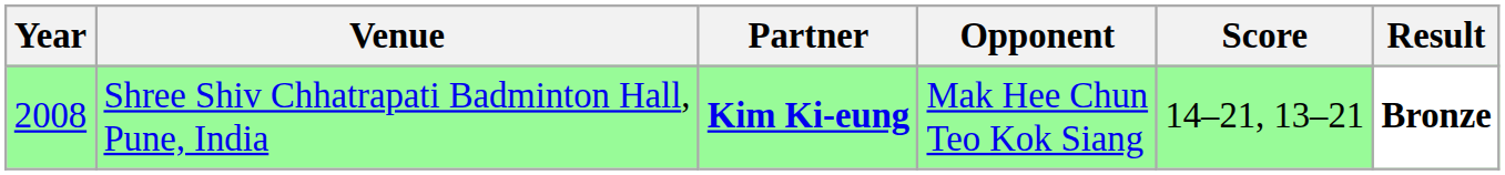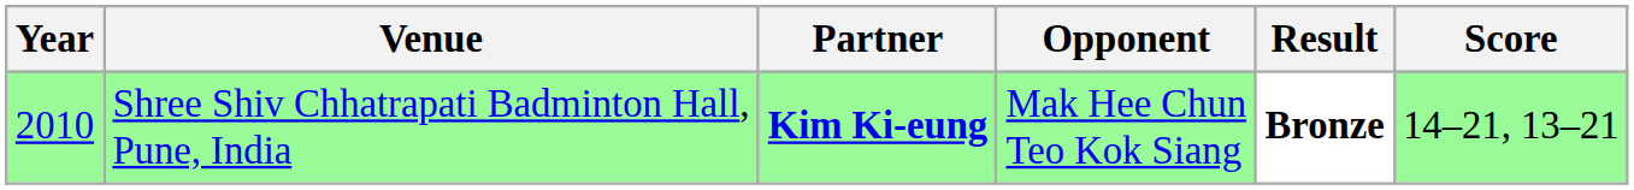 <table class="sortable wikitable" style="font-size: 90%;">
 <tr>
 <th>Year</th>
 <th>Venue</th>
 <th>Partner</th>
 <th>Opponent</th>
+<th>Result</th>
 <th>Score</th>
-<th>Result</th>
 </tr>
 <tr style="background:#98FB98">
-<td align="center"><a href='#'>2008</a></td>
+<td align="center"><a href='#'>2010</a></td>
 <td align="left"><a href='#'>Shree Shiv Chhatrapati Badminton Hall</a>,<br><a href='#'>Pune, India</a></td>
 <td align="left"><strong> <a href='#'>Kim Ki-eung</a></strong></td>
 <td align="left"> <a href='#'>Mak Hee Chun</a> <br>  <a href='#'>Teo Kok Siang</a></td>
+<td style="text-align:left; background:white"> <strong>Bronze</strong></td>
 <td align="left">14–21, 13–21</td>
-<td style="text-align:left; background:white"> <strong>Bronze</strong></td>
 </tr>
 </table>
